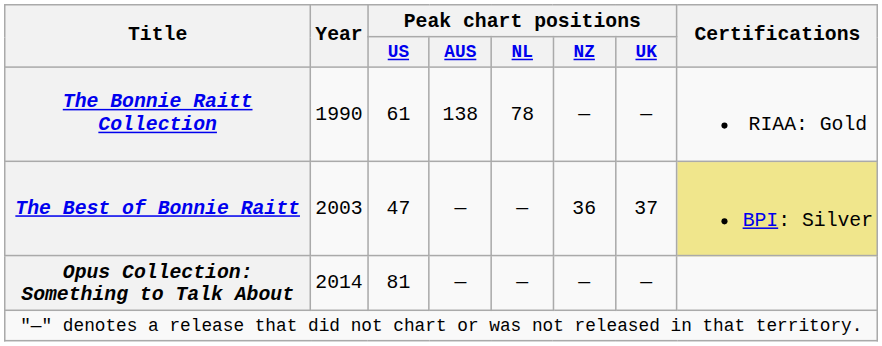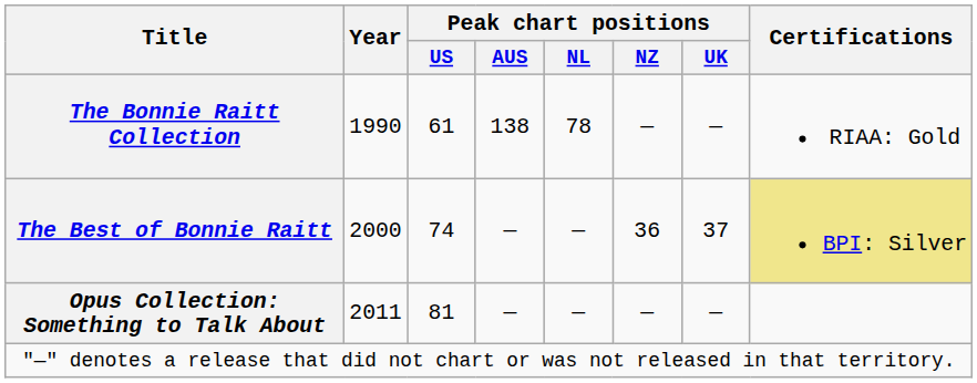 <table class="wikitable plainrowheaders" style="text-align:center;">
 <tr>
 <th rowspan="2" style="width:15em;">Title</th>
 <th rowspan="2">Year</th>
 <th colspan="5">Peak chart positions</th>
 <th rowspan="2">Certifications</th>
 </tr>
 <tr>
 <th style="width:3em;font-size:90%;"><a href='#'>US</a><br></th>
 <th style="width:3em;font-size:90%;"><a href='#'>AUS</a><br></th>
 <th style="width:3em;font-size:90%;"><a href='#'>NL</a><br></th>
 <th style="width:3em;font-size:90%;"><a href='#'>NZ</a><br></th>
 <th style="width:3em;font-size:90%;"><a href='#'>UK</a><br></th>
 </tr>
 <tr>
 <th scope="row"><em><a href='#'>The Bonnie Raitt Collection</a></em></th>
 <td>1990</td>
 <td>61</td>
 <td>138</td>
 <td>78</td>
 <td>—</td>
 <td>—</td>
 <td><br><ul><li>RIAA: Gold</li></ul></td>
 </tr>
 <tr>
 <th scope="row"><em><a href='#'>The Best of Bonnie Raitt</a></em></th>
-<td>2003</td>
-<td>47</td>
+<td>2000</td>
+<td>74</td>
 <td>—</td>
 <td>—</td>
 <td>36</td>
 <td>37</td>
 <td style="background: khaki;"><br><ul><li><a href='#'>BPI</a>: Silver</li></ul></td>
 </tr>
 <tr>
 <th scope="row"><em>Opus Collection: Something to Talk About</em></th>
-<td>2014</td>
+<td>2011</td>
 <td>81</td>
 <td>—</td>
 <td>—</td>
 <td>—</td>
 <td>—</td>
 <td></td>
 </tr>
 <tr>
 <td colspan="13" style="font-size:90%">"—" denotes a release that did not chart or was not released in that territory.</td>
 </tr>
 </table>
